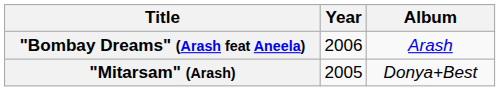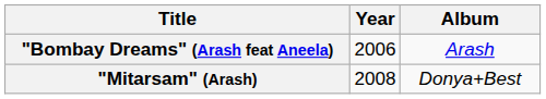 <table class="wikitable plainrowheaders" style="text-align:center;">
 <tr>
 <th scope="col" style="width:18em;">Title</th>
 <th scope="col">Year</th>
 <th scope="col" style="width:7em;">Album</th>
 </tr>
 <tr>
 <th scope="row">"Bombay Dreams" <small>(<a href='#'>Arash</a> feat <a href='#'>Aneela</a>)</small></th>
 <td>2006</td>
 <td><em><a href='#'>Arash</a></em></td>
 </tr>
 <tr>
 <th scope="row">"Mitarsam" <small>(Arash)</small></th>
-<td>2005</td>
+<td>2008</td>
 <td><em>Donya+Best</em></td>
 </tr>
 </table>
